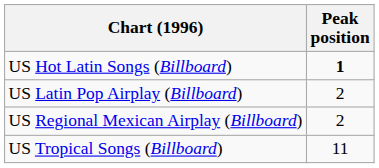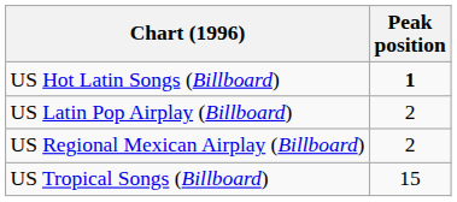 <table class="wikitable sortable">
 <tr>
 <th align="left">Chart (1996)</th>
 <th align="left">Peak<br>position</th>
 </tr>
 <tr>
 <td align="left">US <a href='#'>Hot Latin Songs</a> (<a href='#'><em>Billboard</em></a>)</td>
 <td style="text-align:center;"><strong>1</strong></td>
 </tr>
 <tr>
 <td align="left">US <a href='#'>Latin Pop Airplay</a> (<a href='#'><em>Billboard</em></a>)</td>
 <td style="text-align:center;">2</td>
 </tr>
 <tr>
 <td align="left">US <a href='#'>Regional Mexican Airplay</a> (<a href='#'><em>Billboard</em></a>)</td>
 <td style="text-align:center;">2</td>
 </tr>
 <tr>
 <td align="left">US <a href='#'>Tropical Songs</a> (<a href='#'><em>Billboard</em></a>)</td>
-<td style="text-align:center;">11</td>
+<td style="text-align:center;">15</td>
 </tr>
 </table>
